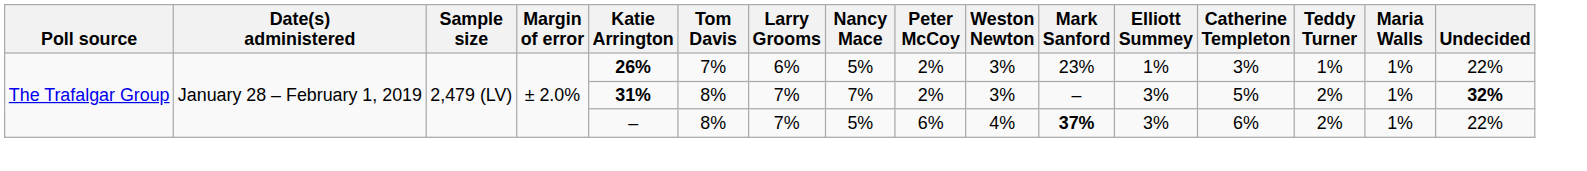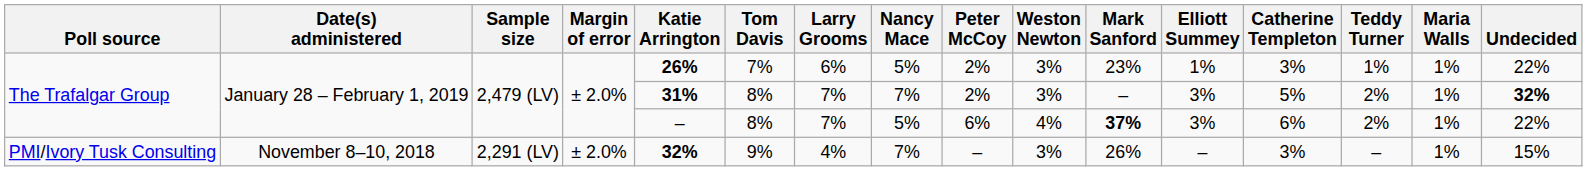 <table class="wikitable" style="font-size:90%;text-align:center;">
 <tr valign=bottom>
 <th>Poll source</th>
 <th>Date(s)<br>administered</th>
 <th>Sample<br>size</th>
 <th>Margin<br>of error</th>
 <th style="width:50px;">Katie<br>Arrington</th>
 <th style="width:50px;">Tom<br>Davis</th>
 <th style="width:50px;">Larry<br>Grooms</th>
 <th style="width:50px;">Nancy<br>Mace</th>
 <th style="width:50px;">Peter<br>McCoy</th>
 <th style="width:50px;">Weston<br>Newton</th>
 <th style="width:50px;">Mark<br>Sanford</th>
 <th style="width:50px;">Elliott<br>Summey</th>
 <th style="width:50px;">Catherine<br>Templeton</th>
 <th style="width:50px;">Teddy<br>Turner</th>
 <th style="width:50px;">Maria<br>Walls</th>
 <th>Undecided</th>
 </tr>
 <tr>
 <td rowspan=3 style="text-align:left;"><a href='#'>The Trafalgar Group</a></td>
 <td rowspan=3>January 28 – February 1, 2019</td>
 <td rowspan=3>2,479 (LV)</td>
 <td rowspan=3>± 2.0%</td>
 <td><strong>26%</strong></td>
 <td>7%</td>
 <td>6%</td>
 <td>5%</td>
 <td>2%</td>
 <td>3%</td>
 <td>23%</td>
 <td>1%</td>
 <td>3%</td>
 <td>1%</td>
 <td>1%</td>
 <td>22%</td>
 </tr>
 <tr>
 <td><strong>31%</strong></td>
 <td>8%</td>
 <td>7%</td>
 <td>7%</td>
 <td>2%</td>
 <td>3%</td>
 <td>–</td>
 <td>3%</td>
 <td>5%</td>
 <td>2%</td>
 <td>1%</td>
 <td><strong>32%</strong></td>
 </tr>
 <tr>
 <td>–</td>
 <td>8%</td>
 <td>7%</td>
 <td>5%</td>
 <td>6%</td>
 <td>4%</td>
 <td><strong>37%</strong></td>
 <td>3%</td>
 <td>6%</td>
 <td>2%</td>
 <td>1%</td>
 <td>22%</td>
 </tr>
+<tr>
+<td style="text-align:left;"><a href='#'>PMI</a>/<a href='#'>Ivory Tusk Consulting</a></td>
+<td>November 8–10, 2018</td>
+<td>2,291 (LV)</td>
+<td>± 2.0%</td>
+<td><strong>32%</strong></td>
+<td>9%</td>
+<td>4%</td>
+<td>7%</td>
+<td>–</td>
+<td>3%</td>
+<td>26%</td>
+<td>–</td>
+<td>3%</td>
+<td>–</td>
+<td>1%</td>
+<td>15%</td>
+</tr>
 </table>
